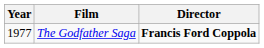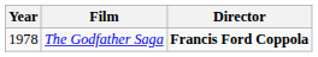 <table class="wikitable">
 <tr>
 <th>Year</th>
 <th>Film</th>
 <th>Director</th>
 </tr>
 <tr>
-<td>1977</td>
+<td>1978</td>
 <td><em><a href='#'>The Godfather Saga</a></em></td>
 <td><strong>Francis Ford Coppola</strong></td>
 </tr>
 </table>
